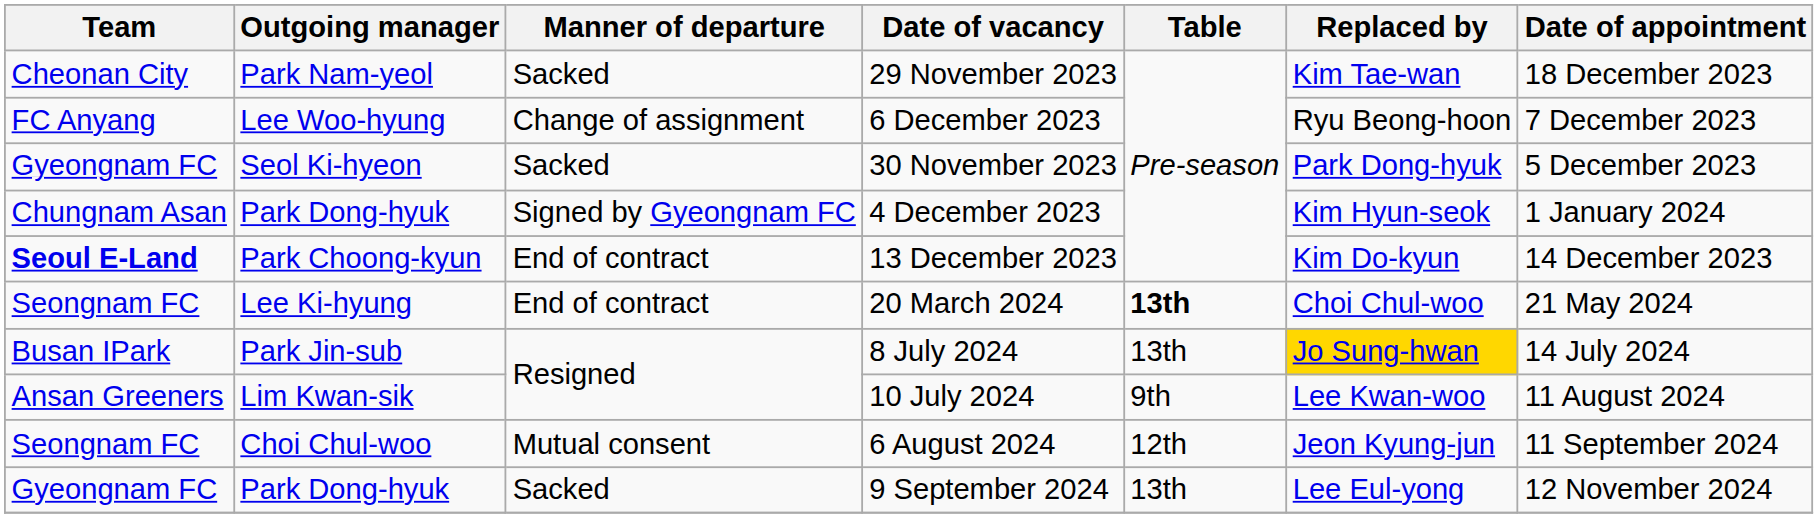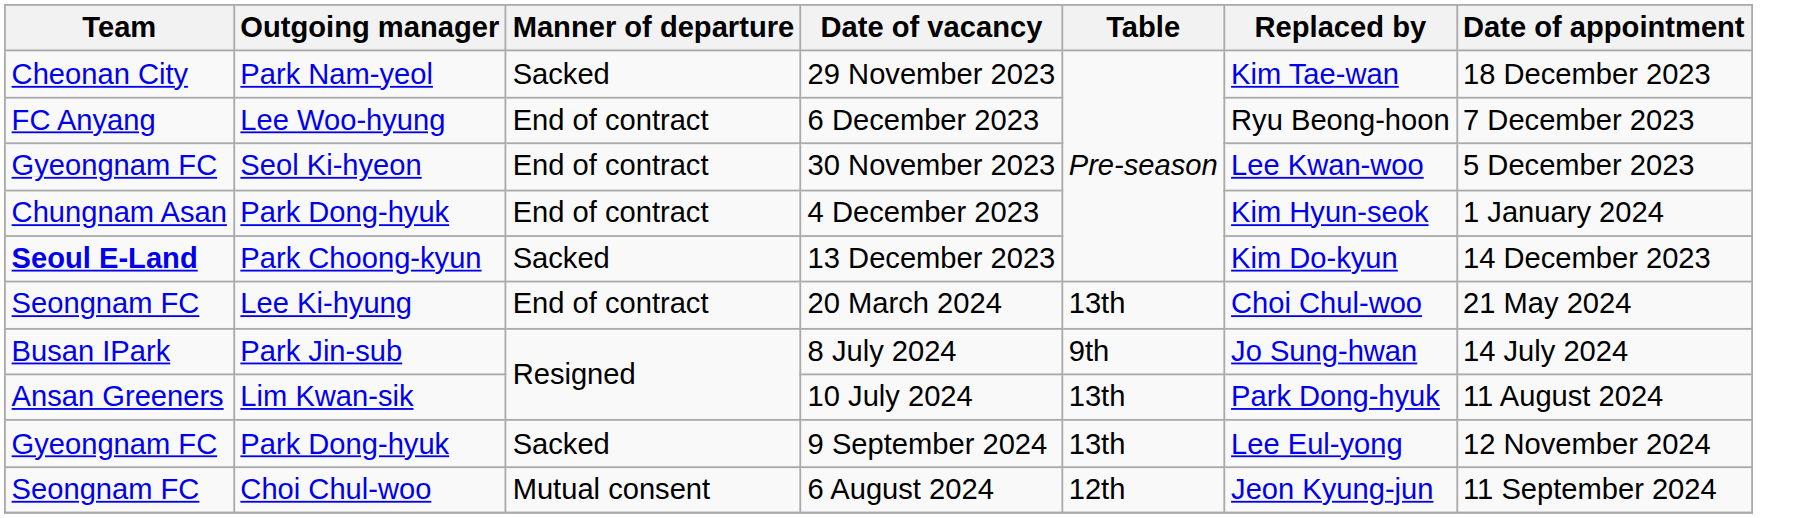 <table class="wikitable sortable">
 <tr>
 <th>Team</th>
 <th>Outgoing manager</th>
 <th>Manner of departure</th>
 <th>Date of vacancy</th>
 <th>Table</th>
 <th>Replaced by</th>
 <th>Date of appointment</th>
 </tr>
 <tr>
 <td><a href='#'>Cheonan City</a></td>
 <td> <a href='#'>Park Nam-yeol</a></td>
 <td>Sacked</td>
 <td>29 November 2023 </td>
 <td rowspan="5"><em>Pre-season</em></td>
 <td> <a href='#'>Kim Tae-wan</a></td>
 <td>18 December 2023</td>
 </tr>
 <tr>
 <td><a href='#'>FC Anyang</a></td>
 <td> <a href='#'>Lee Woo-hyung</a></td>
-<td>Change of assignment</td>
+<td>End of contract</td>
 <td>6 December 2023</td>
 <td> Ryu Beong-hoon</td>
 <td>7 December 2023</td>
 </tr>
 <tr>
 <td><a href='#'>Gyeongnam FC</a></td>
 <td> <a href='#'>Seol Ki-hyeon</a></td>
-<td>Sacked</td>
+<td>End of contract</td>
 <td>30 November 2023</td>
-<td> <a href='#'>Park Dong-hyuk</a></td>
+<td> <a href='#'>Lee Kwan-woo</a></td>
 <td>5 December 2023</td>
 </tr>
 <tr>
 <td><a href='#'>Chungnam Asan</a></td>
 <td> <a href='#'>Park Dong-hyuk</a></td>
-<td>Signed by <a href='#'>Gyeongnam FC</a></td>
+<td>End of contract</td>
 <td>4 December 2023</td>
 <td> <a href='#'>Kim Hyun-seok</a></td>
 <td>1 January 2024</td>
 </tr>
 <tr>
 <td><strong><a href='#'>Seoul E-Land</a></strong></td>
 <td> <a href='#'>Park Choong-kyun</a></td>
-<td>End of contract</td>
+<td>Sacked</td>
 <td>13 December 2023</td>
 <td> <a href='#'>Kim Do-kyun</a></td>
 <td>14 December 2023</td>
 </tr>
 <tr>
 <td><a href='#'>Seongnam FC</a></td>
 <td> <a href='#'>Lee Ki-hyung</a></td>
 <td>End of contract</td>
 <td>20 March 2024</td>
-<td><strong>13th</strong></td>
+<td>13th</td>
 <td> <a href='#'>Choi Chul-woo</a></td>
 <td>21 May 2024</td>
 </tr>
 <tr>
 <td><a href='#'>Busan IPark</a></td>
 <td> <a href='#'>Park Jin-sub</a></td>
 <td rowspan="2">Resigned</td>
 <td>8 July 2024</td>
-<td>13th</td>
-<td style="background: gold;"> <a href='#'>Jo Sung-hwan</a></td>
+<td>9th</td>
+<td> <a href='#'>Jo Sung-hwan</a></td>
 <td>14 July 2024</td>
 </tr>
 <tr>
 <td><a href='#'>Ansan Greeners</a></td>
 <td> <a href='#'>Lim Kwan-sik</a></td>
 <td>10 July 2024</td>
-<td>9th</td>
-<td> <a href='#'>Lee Kwan-woo</a></td>
+<td>13th</td>
+<td> <a href='#'>Park Dong-hyuk</a></td>
 <td>11 August 2024</td>
+</tr>
+<tr>
+<td><a href='#'>Gyeongnam FC</a></td>
+<td> <a href='#'>Park Dong-hyuk</a></td>
+<td>Sacked</td>
+<td>9 September 2024</td>
+<td>13th</td>
+<td> <a href='#'>Lee Eul-yong</a></td>
+<td>12 November 2024</td>
 </tr>
 <tr>
 <td><a href='#'>Seongnam FC</a></td>
 <td> <a href='#'>Choi Chul-woo</a></td>
 <td>Mutual consent</td>
 <td>6 August 2024</td>
 <td>12th</td>
 <td> <a href='#'>Jeon Kyung-jun</a></td>
 <td>11 September 2024</td>
 </tr>
 <tr>
-<td><a href='#'>Gyeongnam FC</a></td>
-<td> <a href='#'>Park Dong-hyuk</a></td>
-<td>Sacked</td>
-<td>9 September 2024</td>
-<td>13th</td>
-<td> <a href='#'>Lee Eul-yong</a></td>
-<td>12 November 2024</td>
-</tr>
-<tr>
 </tr>
 </table>
